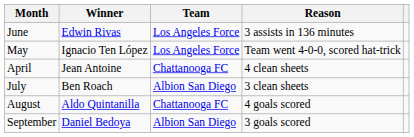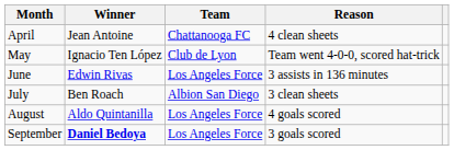 <table class="wikitable">
 <tr>
 <th>Month</th>
 <th>Winner</th>
 <th>Team</th>
 <th>Reason</th>
 <th></th>
 </tr>
 <tr>
-<td>June</td>
-<td> <a href='#'>Edwin Rivas</a></td>
-<td><a href='#'>Los Angeles Force</a></td>
-<td>3 assists in 136 minutes</td>
+<td>April</td>
+<td> Jean Antoine</td>
+<td><a href='#'>Chattanooga FC</a></td>
+<td>4 clean sheets</td>
 <td align=center></td>
 </tr>
 <tr>
 <td>May</td>
 <td> Ignacio Ten López</td>
-<td><a href='#'>Los Angeles Force</a></td>
+<td><a href='#'>Club de Lyon</a></td>
 <td>Team went 4-0-0, scored hat-trick</td>
 <td align=center></td>
 </tr>
 <tr>
-<td>April</td>
-<td> Jean Antoine</td>
-<td><a href='#'>Chattanooga FC</a></td>
-<td>4 clean sheets</td>
+<td>June</td>
+<td> <a href='#'>Edwin Rivas</a></td>
+<td><a href='#'>Los Angeles Force</a></td>
+<td>3 assists in 136 minutes</td>
 <td align=center></td>
 </tr>
 <tr>
 <td>July</td>
 <td> Ben Roach</td>
 <td><a href='#'>Albion San Diego</a></td>
 <td>3 clean sheets</td>
 <td align=center></td>
 </tr>
 <tr>
 <td>August</td>
 <td> <a href='#'>Aldo Quintanilla</a></td>
-<td><a href='#'>Chattanooga FC</a></td>
+<td><a href='#'>Los Angeles Force</a></td>
 <td>4 goals scored</td>
 <td align=center></td>
 </tr>
 <tr>
 <td>September</td>
-<td> <a href='#'>Daniel Bedoya</a></td>
-<td><a href='#'>Albion San Diego</a></td>
+<td><strong> <a href='#'>Daniel Bedoya</a></strong></td>
+<td><a href='#'>Los Angeles Force</a></td>
 <td>3 goals scored</td>
 <td align=center></td>
 </tr>
 </table>
